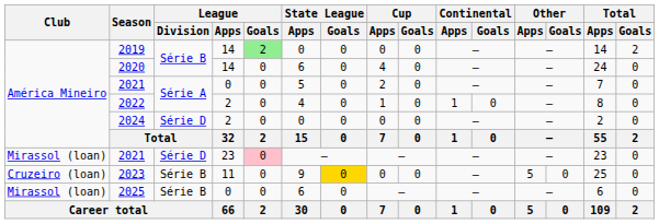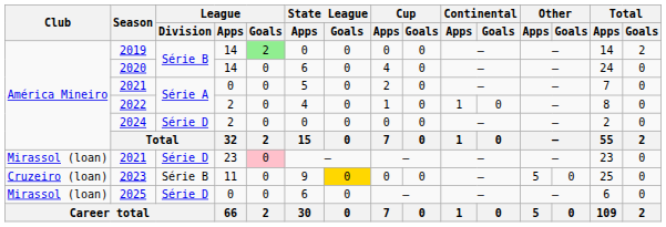 <table class="wikitable" style="text-align: center;">
 <tr>
 <th rowspan="2">Club</th>
 <th rowspan="2">Season</th>
 <th colspan="3">League</th>
 <th colspan="2">State League</th>
 <th colspan="2">Cup</th>
 <th colspan="2">Continental</th>
 <th colspan="2">Other</th>
 <th colspan="2">Total</th>
 </tr>
 <tr>
 <th>Division</th>
 <th>Apps</th>
 <th>Goals</th>
 <th>Apps</th>
 <th>Goals</th>
 <th>Apps</th>
 <th>Goals</th>
 <th>Apps</th>
 <th>Goals</th>
 <th>Apps</th>
 <th>Goals</th>
 <th>Apps</th>
 <th>Goals</th>
 </tr>
 <tr>
 <td rowspan=6><a href='#'>América Mineiro</a></td>
 <td><a href='#'>2019</a></td>
 <td rowspan=2><a href='#'>Série B</a></td>
 <td>14</td>
 <td style="background: lightgreen;">2</td>
 <td>0</td>
 <td>0</td>
 <td>0</td>
 <td>0</td>
 <td colspan=2>—</td>
 <td colspan=2>—</td>
 <td>14</td>
 <td>2</td>
 </tr>
 <tr>
 <td><a href='#'>2020</a></td>
 <td>14</td>
 <td>0</td>
 <td>6</td>
 <td>0</td>
 <td>4</td>
 <td>0</td>
 <td colspan=2>—</td>
 <td colspan=2>—</td>
 <td>24</td>
 <td>0</td>
 </tr>
 <tr>
 <td><a href='#'>2021</a></td>
 <td rowspan=2><a href='#'>Série A</a></td>
 <td>0</td>
 <td>0</td>
 <td>5</td>
 <td>0</td>
 <td>2</td>
 <td>0</td>
 <td colspan=2>—</td>
 <td colspan=2>—</td>
 <td>7</td>
 <td>0</td>
 </tr>
 <tr>
 <td><a href='#'>2022</a></td>
 <td>2</td>
 <td>0</td>
 <td>4</td>
 <td>0</td>
 <td>1</td>
 <td>0</td>
 <td>1</td>
 <td>0</td>
 <td colspan=2>—</td>
 <td>8</td>
 <td>0</td>
 </tr>
 <tr>
 <td><a href='#'>2024</a></td>
 <td><a href='#'>Série D</a></td>
 <td>2</td>
 <td>0</td>
 <td>0</td>
 <td>0</td>
 <td>0</td>
 <td>0</td>
 <td colspan=2>—</td>
 <td colspan=2>—</td>
 <td>2</td>
 <td>0</td>
 </tr>
 <tr>
 <th colspan=2>Total</th>
 <th>32</th>
 <th>2</th>
 <th>15</th>
 <th>0</th>
 <th>7</th>
 <th>0</th>
 <th>1</th>
 <th>0</th>
 <th colspan=2>—</th>
 <th>55</th>
 <th>2</th>
 </tr>
 <tr>
 <td><a href='#'>Mirassol</a> (loan)</td>
 <td><a href='#'>2021</a></td>
 <td><a href='#'>Série D</a></td>
 <td>23</td>
 <td style="background: pink;">0</td>
 <td colspan=2>—</td>
 <td colspan=2>—</td>
 <td colspan=2>—</td>
 <td colspan=2>—</td>
 <td>23</td>
 <td>0</td>
 </tr>
 <tr>
 <td><a href='#'>Cruzeiro</a> (loan)</td>
 <td><a href='#'>2023</a></td>
 <td>Série B</td>
 <td>11</td>
 <td>0</td>
 <td>9</td>
 <td style="background: gold;">0</td>
 <td>0</td>
 <td>0</td>
 <td colspan=2>—</td>
 <td>5</td>
 <td>0</td>
 <td>25</td>
 <td>0</td>
 </tr>
 <tr>
 <td><a href='#'>Mirassol</a> (loan)</td>
 <td><a href='#'>2025</a></td>
-<td>Série B</td>
+<td><a href='#'>Série D</a></td>
 <td>0</td>
 <td>0</td>
 <td>6</td>
 <td>0</td>
 <td colspan=2>—</td>
 <td colspan=2>—</td>
 <td colspan=2>—</td>
 <td>6</td>
 <td>0</td>
 </tr>
 <tr>
 <th colspan=3><strong>Career total</strong></th>
 <th>66</th>
 <th>2</th>
 <th>30</th>
 <th>0</th>
 <th>7</th>
 <th>0</th>
 <th>1</th>
 <th>0</th>
 <th>5</th>
 <th>0</th>
 <th>109</th>
 <th>2</th>
 </tr>
 </table>
